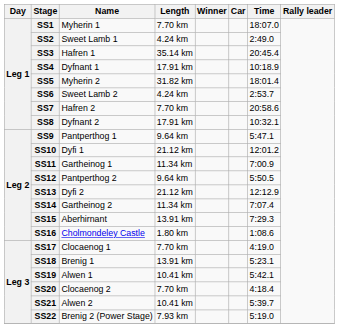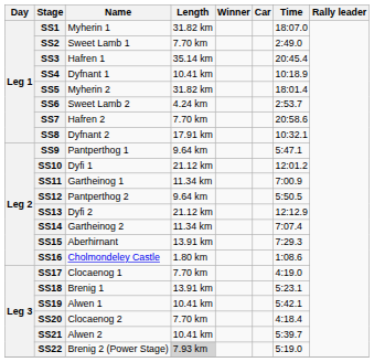 <table class="wikitable" style="text-align: left; font-size: 90%; max-width: 950px;">
 <tr>
 <th>Day</th>
 <th>Stage</th>
 <th>Name</th>
 <th>Length</th>
 <th>Winner</th>
 <th>Car</th>
 <th>Time</th>
 <th>Rally leader</th>
 </tr>
 <tr>
 <th rowspan=8>Leg 1</th>
 <th>SS1</th>
 <td>Myherin 1</td>
-<td>7.70 km</td>
+<td>31.82 km</td>
 <td></td>
 <td></td>
 <td>18:07.0</td>
 <td rowspan=22></td>
 </tr>
 <tr>
 <th>SS2</th>
 <td>Sweet Lamb 1</td>
-<td>4.24 km</td>
+<td>7.70 km</td>
 <td></td>
 <td></td>
 <td>2:49.0</td>
 </tr>
 <tr>
 <th>SS3</th>
 <td>Hafren 1</td>
 <td>35.14 km</td>
 <td></td>
 <td></td>
 <td>20:45.4</td>
 </tr>
 <tr>
 <th>SS4</th>
 <td>Dyfnant 1</td>
-<td>17.91 km</td>
+<td>10.41 km</td>
 <td></td>
 <td></td>
 <td>10:18.9</td>
 </tr>
 <tr>
 <th>SS5</th>
 <td>Myherin 2</td>
 <td>31.82 km</td>
 <td></td>
 <td></td>
 <td>18:01.4</td>
 </tr>
 <tr>
 <th>SS6</th>
 <td>Sweet Lamb 2</td>
 <td>4.24 km</td>
 <td></td>
 <td></td>
 <td>2:53.7</td>
 </tr>
 <tr>
 <th>SS7</th>
 <td>Hafren 2</td>
 <td>7.70 km</td>
 <td></td>
 <td></td>
 <td>20:58.6</td>
 </tr>
 <tr>
 <th>SS8</th>
 <td>Dyfnant 2</td>
 <td>17.91 km</td>
 <td></td>
 <td></td>
 <td>10:32.1</td>
 </tr>
 <tr>
 <th rowspan=8>Leg 2</th>
 <th>SS9</th>
 <td>Pantperthog 1</td>
 <td>9.64 km</td>
 <td></td>
 <td></td>
 <td>5:47.1</td>
 </tr>
 <tr>
 <th>SS10</th>
 <td>Dyfi 1</td>
 <td>21.12 km</td>
 <td></td>
 <td></td>
 <td>12:01.2</td>
 </tr>
 <tr>
 <th>SS11</th>
 <td>Gartheinog 1</td>
 <td>11.34 km</td>
 <td></td>
 <td></td>
 <td>7:00.9</td>
 </tr>
 <tr>
 <th>SS12</th>
 <td>Pantperthog 2</td>
 <td>9.64 km</td>
 <td></td>
 <td></td>
 <td>5:50.5</td>
 </tr>
 <tr>
 <th>SS13</th>
 <td>Dyfi 2</td>
 <td>21.12 km</td>
 <td></td>
 <td></td>
 <td>12:12.9</td>
 </tr>
 <tr>
 <th>SS14</th>
 <td>Gartheinog 2</td>
 <td>11.34 km</td>
 <td></td>
 <td></td>
 <td>7:07.4</td>
 </tr>
 <tr>
 <th>SS15</th>
 <td>Aberhirnant</td>
 <td>13.91 km</td>
 <td></td>
 <td></td>
 <td>7:29.3</td>
 </tr>
 <tr>
 <th>SS16</th>
 <td><a href='#'>Cholmondeley Castle</a></td>
 <td>1.80 km</td>
 <td></td>
 <td></td>
 <td>1:08.6</td>
 </tr>
 <tr>
 <th rowspan=6>Leg 3</th>
 <th>SS17</th>
 <td>Clocaenog 1</td>
 <td>7.70 km</td>
 <td></td>
 <td></td>
 <td>4:19.0</td>
 </tr>
 <tr>
 <th>SS18</th>
 <td>Brenig 1</td>
 <td>13.91 km</td>
 <td></td>
 <td></td>
 <td>5:23.1</td>
 </tr>
 <tr>
 <th>SS19</th>
 <td>Alwen 1</td>
 <td>10.41 km</td>
 <td></td>
 <td></td>
 <td>5:42.1</td>
 </tr>
 <tr>
 <th>SS20</th>
 <td>Clocaenog 2</td>
 <td>7.70 km</td>
 <td></td>
 <td></td>
 <td>4:18.4</td>
 </tr>
 <tr>
 <th>SS21</th>
 <td>Alwen 2</td>
 <td>10.41 km</td>
 <td></td>
 <td></td>
 <td>5:39.7</td>
 </tr>
 <tr>
 <th>SS22</th>
 <td>Brenig 2 (Power Stage)</td>
-<td>7.93 km</td>
+<td style="background: lightgrey;">7.93 km</td>
 <td></td>
 <td></td>
 <td>5:19.0</td>
 </tr>
 <tr>
 </tr>
 </table>
